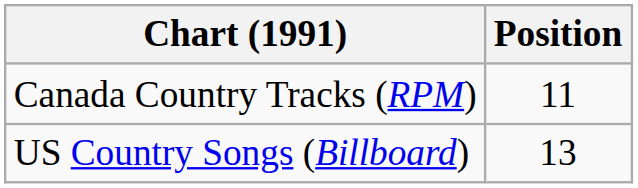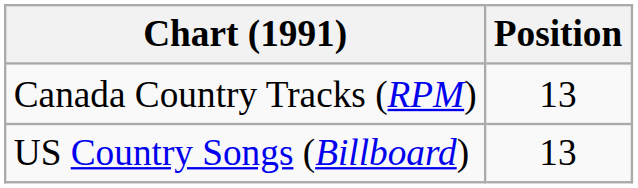 <table class="wikitable sortable">
 <tr>
 <th scope="col">Chart (1991)</th>
 <th scope="col">Position</th>
 </tr>
 <tr>
 <td>Canada Country Tracks (<em><a href='#'>RPM</a></em>)</td>
-<td align="center">11</td>
+<td align="center">13</td>
 </tr>
 <tr>
 <td>US <a href='#'>Country Songs</a> (<em><a href='#'>Billboard</a></em>)</td>
 <td align="center">13</td>
 </tr>
 </table>
